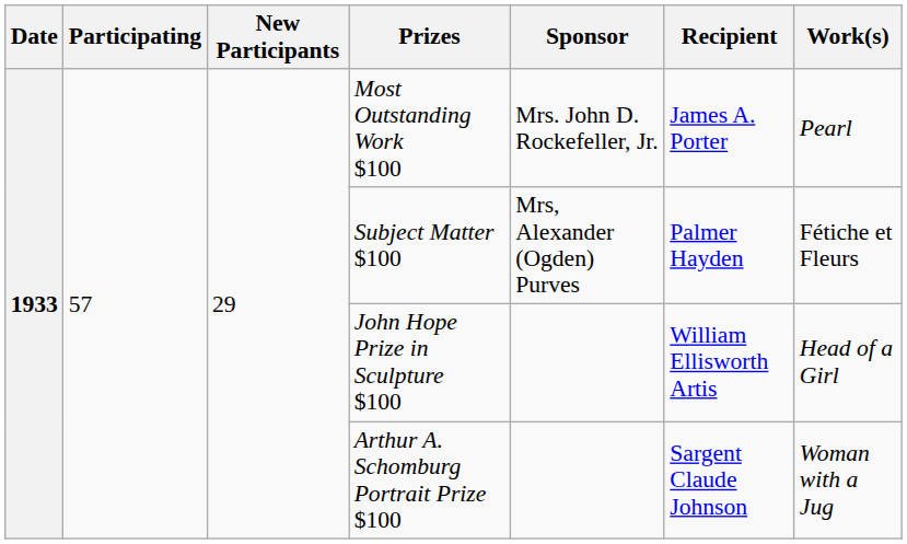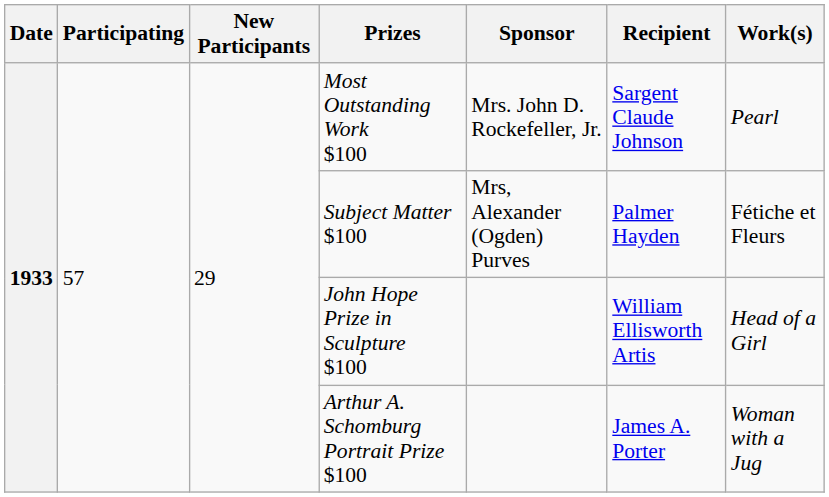 <table class="wikitable sortable mw-collapsible">
 <tr>
 <th>Date</th>
 <th>Participating</th>
 <th>New Participants</th>
 <th>Prizes</th>
 <th>Sponsor</th>
 <th>Recipient</th>
 <th>Work(s)</th>
 </tr>
 <tr>
 <th rowspan="4">1933</th>
 <td rowspan="4">57</td>
 <td rowspan="4">29</td>
 <td><em>Most Outstanding Work</em><br>$100</td>
 <td>Mrs. John D. Rockefeller, Jr.</td>
-<td><a href='#'>James A. Porter</a></td>
+<td><a href='#'>Sargent Claude Johnson</a></td>
 <td><em>Pearl</em> </td>
 </tr>
 <tr>
 <td><em>Subject Matter</em><br>$100</td>
 <td>Mrs, Alexander (Ogden) Purves</td>
 <td><a href='#'>Palmer Hayden</a></td>
 <td>Fétiche et Fleurs</td>
 </tr>
 <tr>
 <td><em>John Hope Prize in Sculpture</em><br>$100</td>
 <td></td>
 <td><a href='#'>William Ellisworth Artis</a></td>
 <td><em>Head of a Girl</em></td>
 </tr>
 <tr>
 <td><em>Arthur A. Schomburg Portrait Prize</em><br>$100</td>
 <td></td>
-<td><a href='#'>Sargent Claude Johnson</a></td>
+<td><a href='#'>James A. Porter</a></td>
 <td><em>Woman with a Jug</em></td>
 </tr>
 </table>
